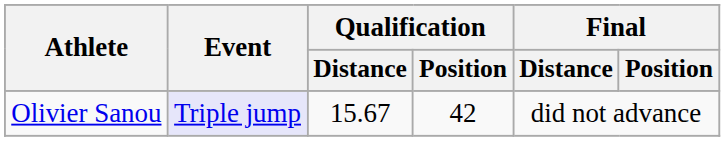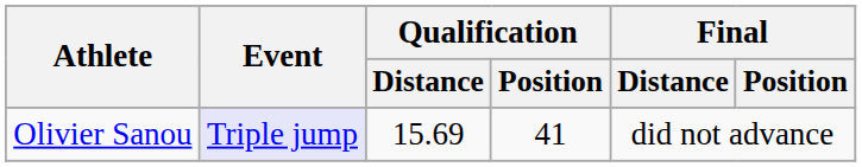 <table class=wikitable style="font-size:90%">
 <tr>
 <th rowspan="2">Athlete</th>
 <th rowspan="2">Event</th>
 <th colspan="2">Qualification</th>
 <th colspan="2">Final</th>
 </tr>
 <tr style="font-size:95%">
 <th>Distance</th>
 <th>Position</th>
 <th>Distance</th>
 <th>Position</th>
 </tr>
 <tr align=center>
 <td align=left><a href='#'>Olivier Sanou</a></td>
 <td align=left style="background: lavender;"><a href='#'>Triple jump</a></td>
-<td>15.67</td>
-<td>42</td>
+<td>15.69</td>
+<td>41</td>
 <td colspan=2>did not advance</td>
 </tr>
 </table>
